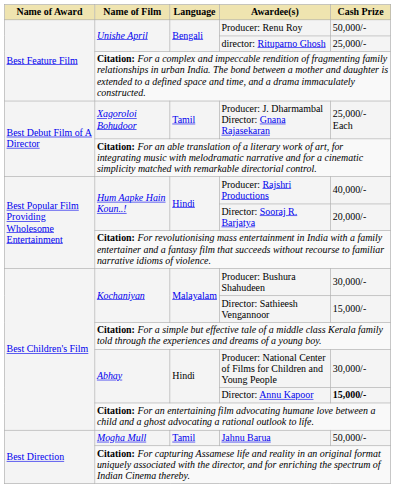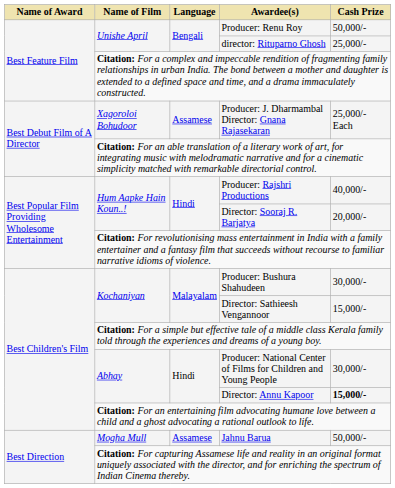 <table class="wikitable" style="width:100%;">
 <tr>
 <th style="background-color:#EFE4B0;width:24%;">Name of Award</th>
 <th style="background-color:#EFE4B0;width:20%;">Name of Film</th>
 <th style="background-color:#EFE4B0;width:10%;">Language</th>
 <th style="background-color:#EFE4B0;width:30%;">Awardee(s)</th>
 <th style="background-color:#EFE4B0;width:16%;">Cash Prize</th>
 </tr>
 <tr style="background-color:#F4F4F4">
 <td rowspan="3"><a href='#'>Best Feature Film</a></td>
 <td rowspan="2"><em><a href='#'>Unishe April</a></em></td>
 <td rowspan="2"><a href='#'>Bengali</a></td>
 <td>Producer: Renu Roy</td>
 <td> 50,000/-</td>
 </tr>
 <tr style="background-color:#F4F4F4">
 <td>director: <a href='#'>Rituparno Ghosh</a></td>
 <td> 25,000/-</td>
 </tr>
 <tr style="background-color:#F9F9F9">
 <td colspan="4"><strong>Citation:</strong> <em>For a complex and impeccable rendition of fragmenting family relationships in urban India. The bond between a mother and daughter is extended to a defined space and time, and a drama immaculately constructed.</em></td>
 </tr>
 <tr style="background-color:#F4F4F4">
 <td rowspan="2"><a href='#'>Best Debut Film of A Director</a></td>
 <td><em><a href='#'>Xagoroloi Bohudoor</a></em></td>
-<td><a href='#'>Tamil</a></td>
+<td><a href='#'>Assamese</a></td>
 <td>Producer: J. Dharmambal<br>Director: <a href='#'>Gnana Rajasekaran</a></td>
 <td> 25,000/- Each</td>
 </tr>
 <tr style="background-color:#F9F9F9">
 <td colspan="4"><strong>Citation:</strong> <em>For an able translation of a literary work of art, for integrating music with melodramatic narrative and for a cinematic simplicity matched with remarkable directorial control.</em></td>
 </tr>
 <tr style="background-color:#F4F4F4">
 <td rowspan="3"><a href='#'>Best Popular Film Providing Wholesome Entertainment</a></td>
 <td rowspan="2"><em><a href='#'>Hum Aapke Hain Koun..!</a></em></td>
 <td rowspan="2"><a href='#'>Hindi</a></td>
 <td>Producer: <a href='#'>Rajshri Productions</a></td>
 <td> 40,000/-</td>
 </tr>
 <tr style="background-color:#F4F4F4">
 <td>Director: <a href='#'>Sooraj R. Barjatya</a></td>
 <td> 20,000/-</td>
 </tr>
 <tr style="background-color:#F9F9F9">
 <td colspan="4"><strong>Citation:</strong> <em>For revolutionising mass entertainment in India with a family entertainer and a fantasy film that succeeds without recourse to familiar narrative idioms of violence.</em></td>
 </tr>
 <tr style="background-color:#F4F4F4">
 <td rowspan="6"><a href='#'>Best Children's Film</a></td>
 <td rowspan="2"><em><a href='#'>Kochaniyan</a></em></td>
 <td rowspan="2"><a href='#'>Malayalam</a></td>
 <td>Producer: Bushura Shahudeen</td>
 <td> 30,000/-</td>
 </tr>
 <tr style="background-color:#F4F4F4">
 <td>Director: Sathieesh Vengannoor</td>
 <td> 15,000/-</td>
 </tr>
 <tr style="background-color:#F9F9F9">
 <td colspan="4"><strong>Citation:</strong> <em>For a simple but effective tale of a middle class Kerala family told through the experiences and dreams of a young boy.</em></td>
 </tr>
 <tr style="background-color:#F4F4F4">
 <td rowspan="2"><em><a href='#'>Abhay</a></em></td>
 <td rowspan="2">Hindi</td>
 <td>Producer: National Center of Films for Children and Young People</td>
 <td> 30,000/-</td>
 </tr>
 <tr style="background-color:#F4F4F4">
 <td>Director: <a href='#'>Annu Kapoor</a></td>
 <td><strong> 15,000/-</strong></td>
 </tr>
 <tr style="background-color:#F9F9F9">
 <td colspan="4"><strong>Citation:</strong> <em>For an entertaining film advocating humane love between a child and a ghost advocating a rational outlook to life.</em></td>
 </tr>
 <tr style="background-color:#F4F4F4">
 <td rowspan="2"><a href='#'>Best Direction</a></td>
 <td><em><a href='#'>Mogha Mull</a></em></td>
-<td><a href='#'>Tamil</a></td>
+<td><a href='#'>Assamese</a></td>
 <td><a href='#'>Jahnu Barua</a></td>
 <td> 50,000/-</td>
 </tr>
 <tr style="background-color:#F9F9F9">
 <td colspan="4"><strong>Citation:</strong> <em>For capturing Assamese life and reality in an original format uniquely associated with the director, and for enriching the spectrum of Indian Cinema thereby.</em></td>
 </tr>
 </table>
